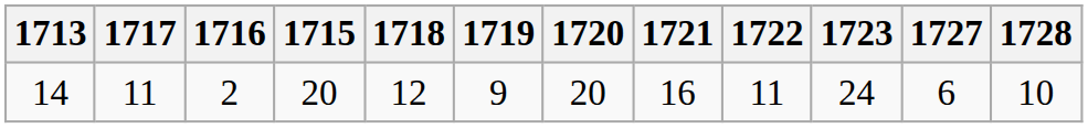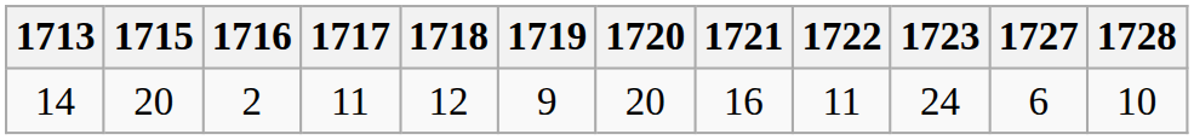 <table class="wikitable centre" style="text-align: center; margin-bottom: 10px;">
 <tr>
 <th>1713</th>
+<th>1715</th>
+<th>1716</th>
 <th>1717</th>
-<th>1716</th>
-<th>1715</th>
 <th>1718</th>
 <th>1719</th>
 <th>1720</th>
 <th>1721</th>
 <th>1722</th>
 <th>1723</th>
 <th>1727</th>
 <th>1728</th>
 </tr>
 <tr>
 <td>14</td>
+<td>20</td>
+<td>2</td>
 <td>11</td>
-<td>2</td>
-<td>20</td>
 <td>12</td>
 <td>9</td>
 <td>20</td>
 <td>16</td>
 <td>11</td>
 <td>24</td>
 <td>6</td>
 <td>10</td>
 </tr>
 </table>
